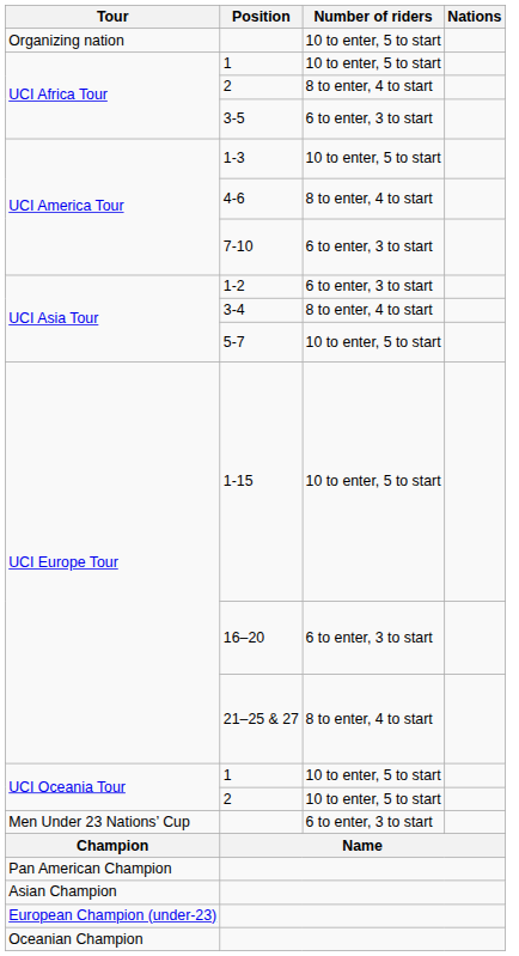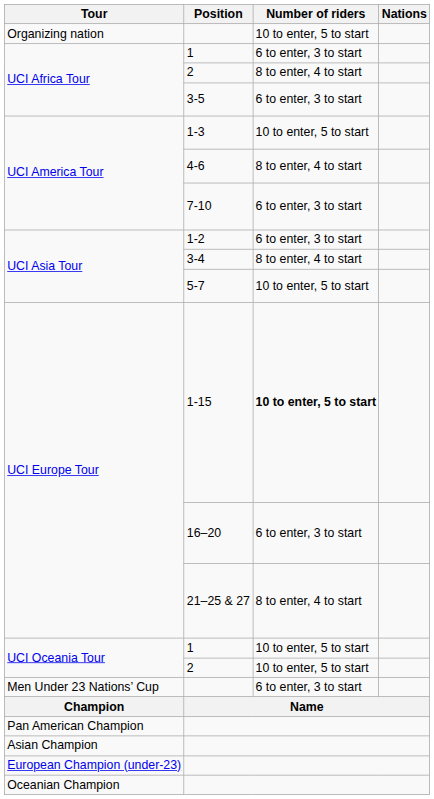 <table class="wikitable">
 <tr>
 <th>Tour</th>
 <th>Position</th>
 <th>Number of riders</th>
 <th>Nations</th>
 </tr>
 <tr>
 <td>Organizing nation</td>
 <td></td>
 <td>10 to enter, 5 to start</td>
 <td></td>
 </tr>
 <tr>
 <td rowspan=3><a href='#'>UCI Africa Tour</a></td>
 <td>1</td>
-<td>10 to enter, 5 to start</td>
+<td>6 to enter, 3 to start</td>
 <td></td>
 </tr>
 <tr>
 <td>2</td>
 <td>8 to enter, 4 to start</td>
 <td></td>
 </tr>
 <tr>
 <td>3-5</td>
 <td>6 to enter, 3 to start</td>
 <td><br><br></td>
 </tr>
 <tr>
 <td rowspan=3><a href='#'>UCI America Tour</a></td>
 <td>1-3</td>
 <td>10 to enter, 5 to start</td>
 <td><br><br></td>
 </tr>
 <tr>
 <td>4-6</td>
 <td>8 to enter, 4 to start</td>
 <td><br><br></td>
 </tr>
 <tr>
 <td>7-10</td>
 <td>6 to enter, 3 to start</td>
 <td><br><br><br></td>
 </tr>
 <tr>
 <td rowspan=3><a href='#'>UCI Asia Tour</a></td>
 <td>1-2</td>
 <td>6 to enter, 3 to start</td>
 <td><br></td>
 </tr>
 <tr>
 <td>3-4</td>
 <td>8 to enter, 4 to start</td>
 <td><br></td>
 </tr>
 <tr>
 <td>5-7</td>
 <td>10 to enter, 5 to start</td>
 <td><br><br></td>
 </tr>
 <tr>
 <td rowspan=3><a href='#'>UCI Europe Tour</a></td>
 <td>1-15</td>
-<td>10 to enter, 5 to start</td>
+<td><strong>10 to enter, 5 to start</strong></td>
 <td><br><br><br><br><br><br><br><br><br><br><br><br><br><br></td>
 </tr>
 <tr>
 <td>16–20</td>
 <td>6 to enter, 3 to start</td>
 <td><br><br><br><br></td>
 </tr>
 <tr>
 <td>21–25 & 27</td>
 <td>8 to enter, 4 to start</td>
 <td><br><br><br><br><br></td>
 </tr>
 <tr>
 <td rowspan=2><a href='#'>UCI Oceania Tour</a></td>
 <td>1</td>
 <td>10 to enter, 5 to start</td>
 <td></td>
 </tr>
 <tr>
 <td>2</td>
 <td>10 to enter, 5 to start</td>
 <td></td>
 </tr>
 <tr>
 <td>Men Under 23 Nations’ Cup</td>
 <td></td>
 <td>6 to enter, 3 to start</td>
 <td></td>
 </tr>
 <tr>
 <th>Champion</th>
 <th colspan=3>Name</th>
 </tr>
 <tr>
 <td>Pan American Champion</td>
 <td colspan=3></td>
 </tr>
 <tr>
 <td>Asian Champion</td>
 <td colspan=3></td>
 </tr>
 <tr>
 <td><a href='#'>European Champion (under-23)</a></td>
 <td colspan=3></td>
 </tr>
 <tr>
 <td>Oceanian Champion</td>
 <td colspan=3></td>
 </tr>
 </table>
